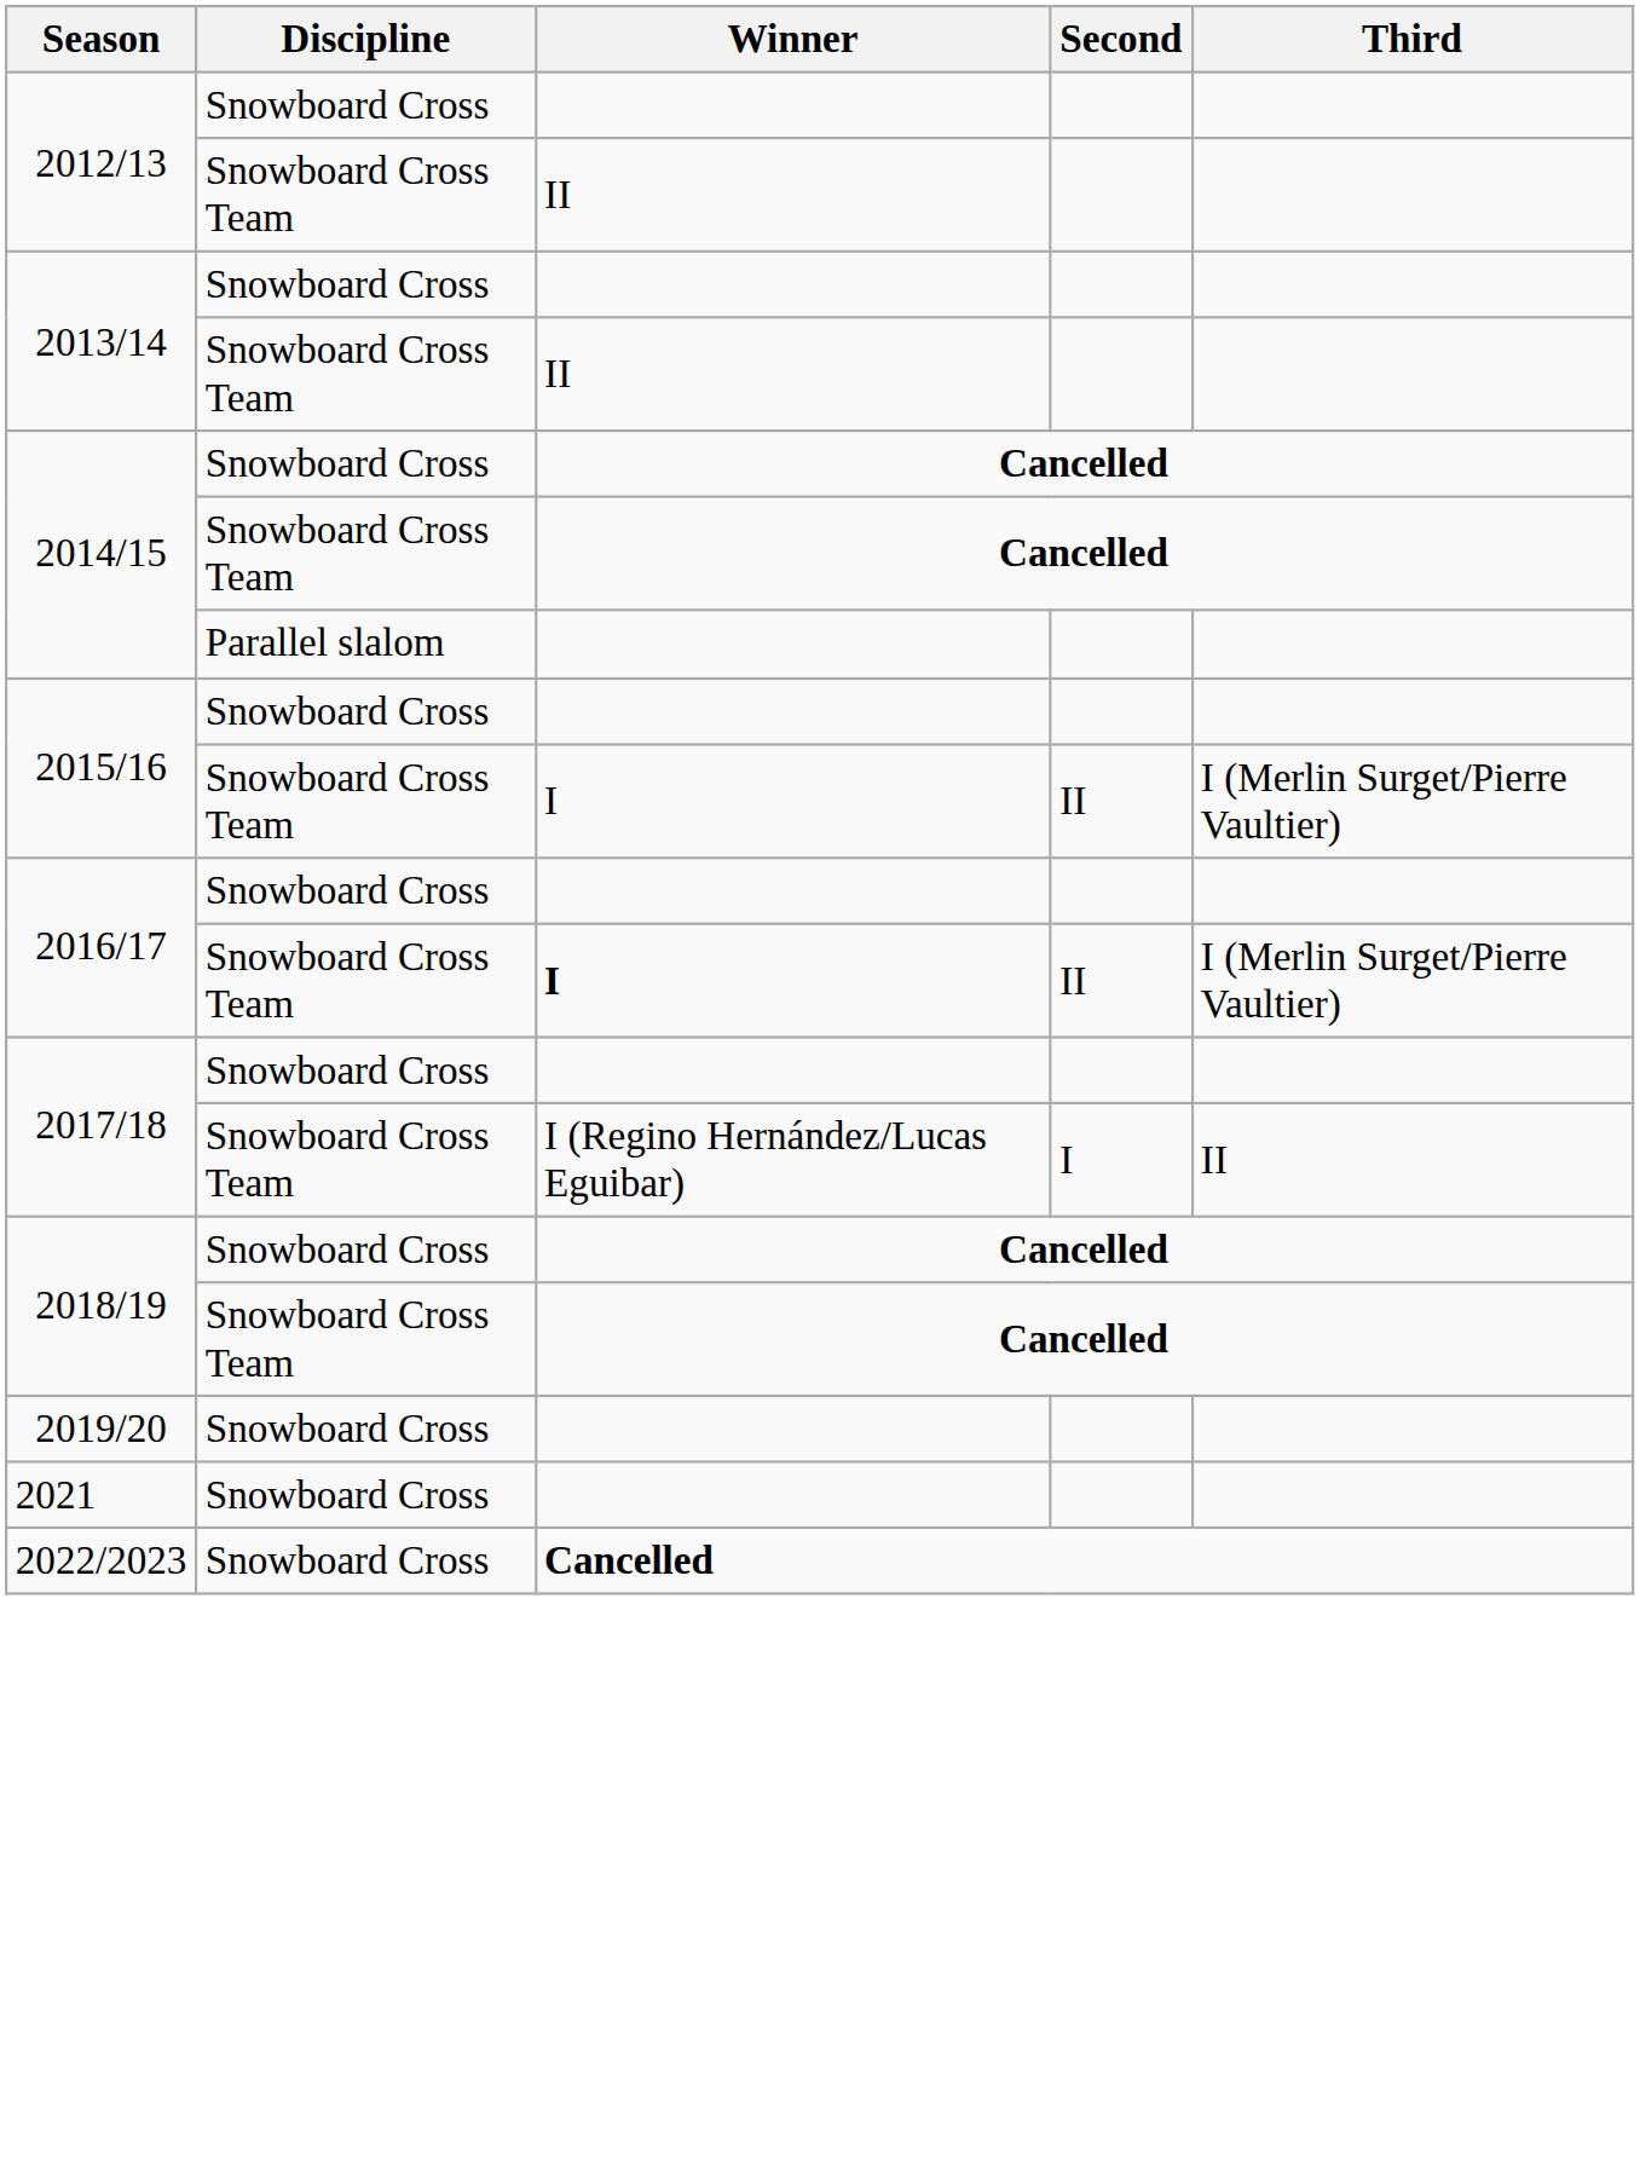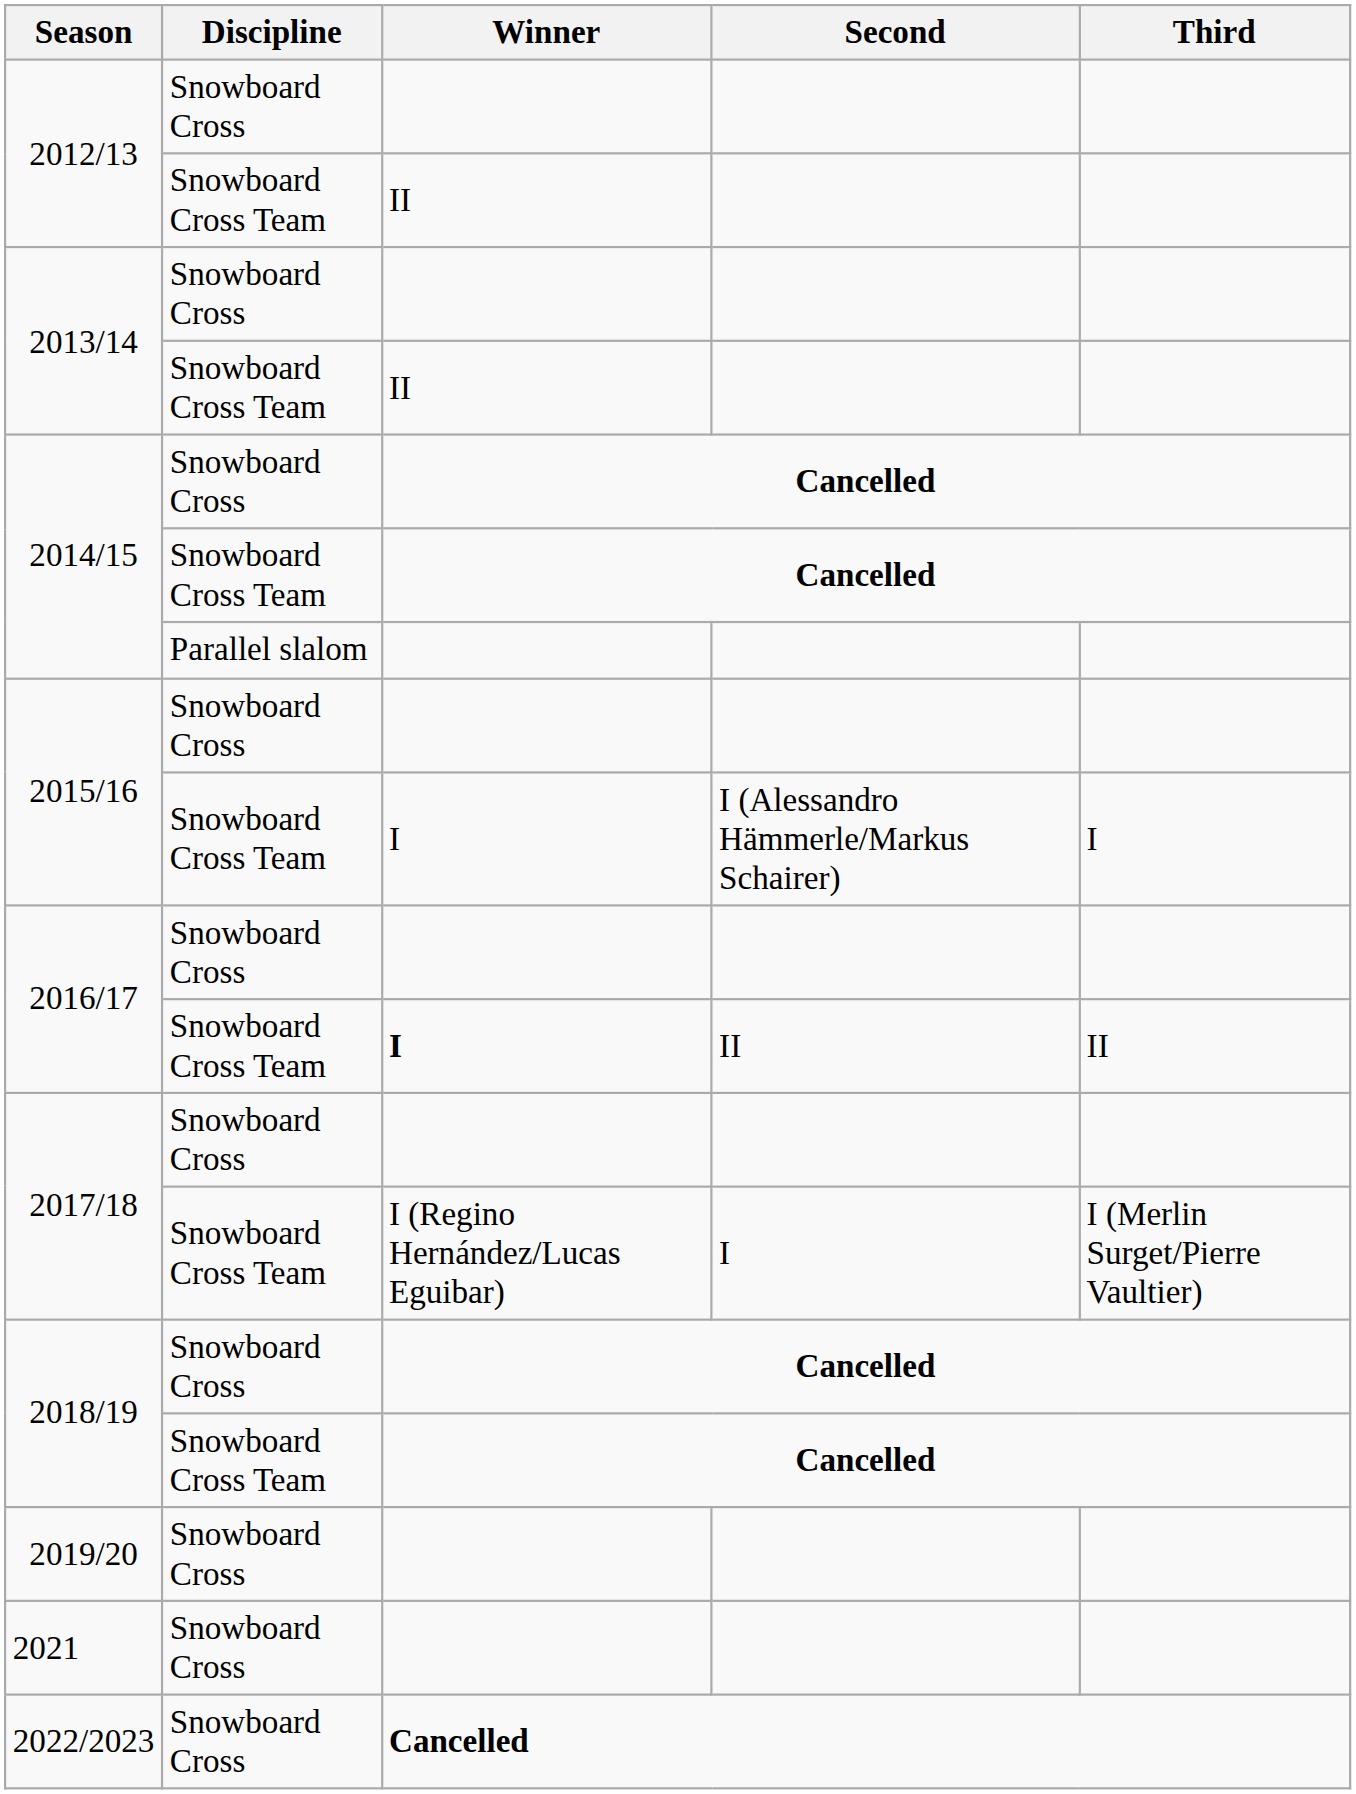 <table class="wikitable" style="font-size:95%" width="99%">
 <tr>
 <th>Season</th>
 <th>Discipline</th>
 <th>Winner</th>
 <th>Second</th>
 <th>Third</th>
 </tr>
 <tr>
 <td rowspan="2" align="center">2012/13</td>
 <td>Snowboard Cross</td>
 <td></td>
 <td></td>
 <td></td>
 </tr>
 <tr>
 <td>Snowboard Cross Team</td>
 <td> II</td>
 <td></td>
 <td></td>
 </tr>
 <tr>
 <td rowspan="2" align="center">2013/14</td>
 <td>Snowboard Cross</td>
 <td></td>
 <td></td>
 <td></td>
 </tr>
 <tr>
 <td>Snowboard Cross Team</td>
 <td> II</td>
 <td></td>
 <td></td>
 </tr>
 <tr>
 <td rowspan="3" align="center">2014/15</td>
 <td>Snowboard Cross</td>
 <td colspan="3" align="center"><strong>Cancelled</strong></td>
 </tr>
 <tr>
 <td>Snowboard Cross Team</td>
 <td colspan="3" align="center"><strong>Cancelled</strong></td>
 </tr>
 <tr>
 <td>Parallel slalom</td>
 <td></td>
 <td></td>
 <td></td>
 </tr>
 <tr>
 <td rowspan="2" align="center">2015/16</td>
 <td>Snowboard Cross</td>
 <td></td>
 <td></td>
 <td></td>
 </tr>
 <tr>
 <td>Snowboard Cross Team</td>
 <td> I</td>
-<td> II</td>
-<td> I (Merlin Surget/Pierre Vaultier)</td>
+<td> I (Alessandro Hämmerle/Markus Schairer)</td>
+<td> I</td>
 </tr>
 <tr>
 <td rowspan="2" align="center">2016/17</td>
 <td>Snowboard Cross</td>
 <td></td>
 <td></td>
 <td></td>
 </tr>
 <tr>
 <td>Snowboard Cross Team</td>
 <td><strong> I</strong></td>
 <td> II</td>
-<td> I (Merlin Surget/Pierre Vaultier)</td>
+<td> II</td>
 </tr>
 <tr>
 <td rowspan="2" align="center">2017/18</td>
 <td>Snowboard Cross</td>
 <td></td>
 <td></td>
 <td></td>
 </tr>
 <tr>
 <td>Snowboard Cross Team</td>
 <td> I (Regino Hernández/Lucas Eguibar)</td>
 <td> I</td>
-<td> II</td>
+<td> I (Merlin Surget/Pierre Vaultier)</td>
 </tr>
 <tr>
 <td rowspan="2" align="center">2018/19</td>
 <td>Snowboard Cross</td>
 <td colspan="3" align="center"><strong>Cancelled</strong></td>
 </tr>
 <tr>
 <td>Snowboard Cross Team</td>
 <td colspan="3" align="center"><strong>Cancelled</strong></td>
 </tr>
 <tr>
 <td align="center">2019/20</td>
 <td>Snowboard Cross</td>
 <td></td>
 <td></td>
 <td></td>
 </tr>
 <tr>
 <td>2021</td>
 <td>Snowboard Cross</td>
 <td></td>
 <td></td>
 <td></td>
 </tr>
 <tr>
 <td>2022/2023</td>
 <td>Snowboard Cross</td>
 <td colspan="3"><strong>Cancelled</strong></td>
 </tr>
 </table>
